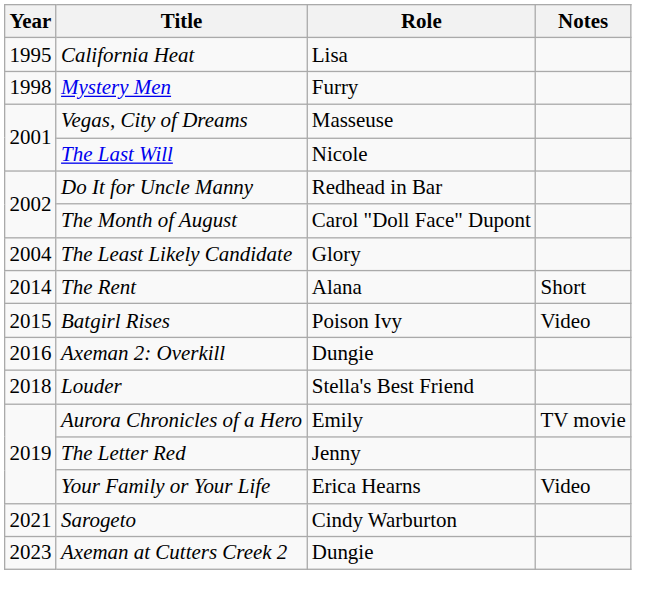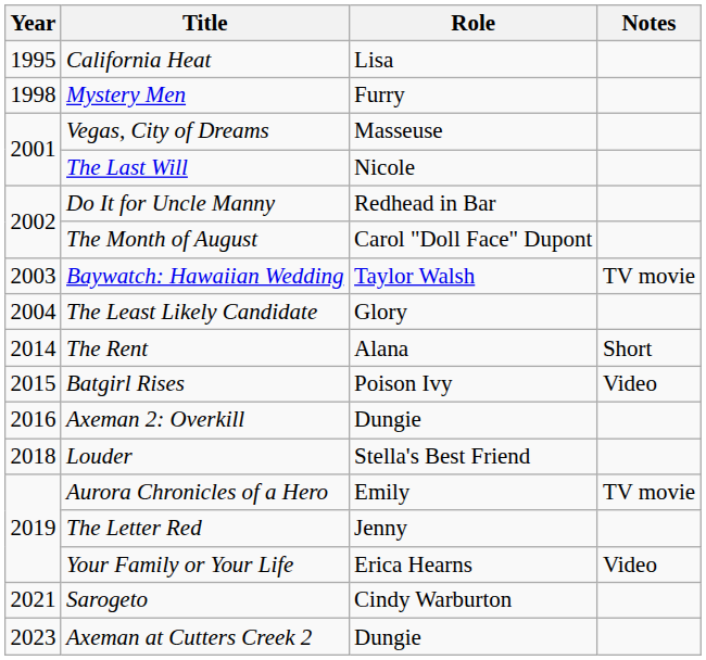 <table class="wikitable sortable">
 <tr>
 <th>Year</th>
 <th>Title</th>
 <th>Role</th>
 <th>Notes</th>
 </tr>
 <tr>
 <td>1995</td>
 <td><em>California Heat</em></td>
 <td>Lisa</td>
 <td></td>
 </tr>
 <tr>
 <td>1998</td>
 <td><em><a href='#'>Mystery Men</a></em></td>
 <td>Furry</td>
 <td></td>
 </tr>
 <tr>
 <td rowspan="2">2001</td>
 <td><em>Vegas, City of Dreams</em></td>
 <td>Masseuse</td>
 <td></td>
 </tr>
 <tr>
 <td><em><a href='#'>The Last Will</a></em></td>
 <td>Nicole</td>
 <td></td>
 </tr>
 <tr>
 <td rowspan="2">2002</td>
 <td><em>Do It for Uncle Manny</em></td>
 <td>Redhead in Bar</td>
 <td></td>
 </tr>
 <tr>
 <td><em>The Month of August</em></td>
 <td>Carol "Doll Face" Dupont</td>
 <td></td>
+</tr>
+<tr>
+<td>2003</td>
+<td><em><a href='#'>Baywatch: Hawaiian Wedding</a></em></td>
+<td><a href='#'>Taylor Walsh</a></td>
+<td>TV movie</td>
 </tr>
 <tr>
 <td>2004</td>
 <td><em>The Least Likely Candidate</em></td>
 <td>Glory</td>
 <td></td>
 </tr>
 <tr>
 <td>2014</td>
 <td><em>The Rent</em></td>
 <td>Alana</td>
 <td>Short</td>
 </tr>
 <tr>
 <td>2015</td>
 <td><em>Batgirl Rises</em></td>
 <td>Poison Ivy</td>
 <td>Video</td>
 </tr>
 <tr>
 <td>2016</td>
 <td><em>Axeman 2: Overkill</em></td>
 <td>Dungie</td>
 <td></td>
 </tr>
 <tr>
 <td>2018</td>
 <td><em>Louder</em></td>
 <td>Stella's Best Friend</td>
 <td></td>
 </tr>
 <tr>
 <td rowspan="3">2019</td>
 <td><em>Aurora Chronicles of a Hero</em></td>
 <td>Emily</td>
 <td>TV movie</td>
 </tr>
 <tr>
 <td><em>The Letter Red</em></td>
 <td>Jenny</td>
 <td></td>
 </tr>
 <tr>
 <td><em>Your Family or Your Life</em></td>
 <td>Erica Hearns</td>
 <td>Video</td>
 </tr>
 <tr>
 <td>2021</td>
 <td><em>Sarogeto</em></td>
 <td>Cindy Warburton</td>
 <td></td>
 </tr>
 <tr>
 <td>2023</td>
 <td><em>Axeman at Cutters Creek 2</em></td>
 <td>Dungie</td>
 <td></td>
 </tr>
 </table>
